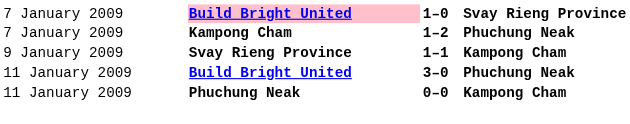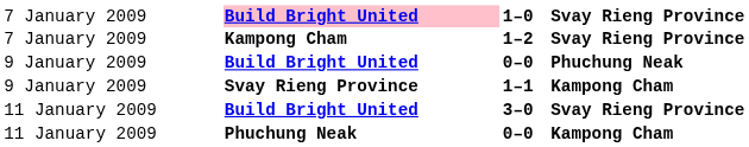 <table width=50% cellspacing=1>
 <tr>
 <th></th>
 <th></th>
 <th></th>
 </tr>
 <tr>
 <td>7 January 2009</td>
 <td align=left style="background: pink;"><strong><a href='#'>Build Bright United</a></strong></td>
 <td align=left><strong>1–0</strong></td>
 <td><strong>Svay Rieng Province</strong></td>
 </tr>
 <tr>
 <td>7 January 2009</td>
 <td align=left><strong>Kampong Cham</strong></td>
 <td align=left><strong>1–2</strong></td>
+<td><strong>Svay Rieng Province</strong></td>
+</tr>
+<tr>
+<td>9 January 2009</td>
+<td align=left><strong><a href='#'>Build Bright United</a></strong></td>
+<td align=left><strong>0–0</strong></td>
 <td><strong>Phuchung Neak</strong></td>
 </tr>
 <tr>
 <td>9 January 2009</td>
 <td align=left><strong>Svay Rieng Province</strong></td>
 <td align=left><strong>1–1</strong></td>
 <td><strong>Kampong Cham</strong></td>
 </tr>
 <tr>
 <td>11 January 2009</td>
 <td align=left><strong><a href='#'>Build Bright United</a></strong></td>
 <td align=left><strong>3–0</strong></td>
-<td><strong>Phuchung Neak</strong></td>
+<td><strong>Svay Rieng Province</strong></td>
 </tr>
 <tr>
 <td>11 January 2009</td>
 <td align=left><strong>Phuchung Neak</strong></td>
 <td align=left><strong>0–0</strong></td>
 <td><strong>Kampong Cham</strong></td>
 </tr>
 </table>
